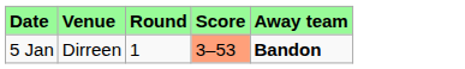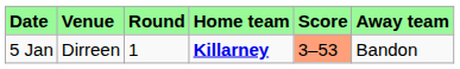 <table class="wikitable" style=" float:left; margin:0.5em auto; font-size:95%">
 <tr bgcolor="#98FB98">
 <td><strong>Date</strong></td>
 <td><strong>Venue</strong></td>
 <td><strong>Round</strong></td>
+<td><strong>Home team</strong></td>
 <td><strong>Score</strong></td>
 <td><strong>Away team</strong></td>
 </tr>
 <tr>
 <td>5 Jan</td>
 <td>Dirreen</td>
 <td>1</td>
+<td><strong><a href='#'>Killarney</a></strong></td>
 <td style="background: lightsalmon;">3–53</td>
-<td><strong>Bandon</strong></td>
+<td>Bandon</td>
 </tr>
 </table>
